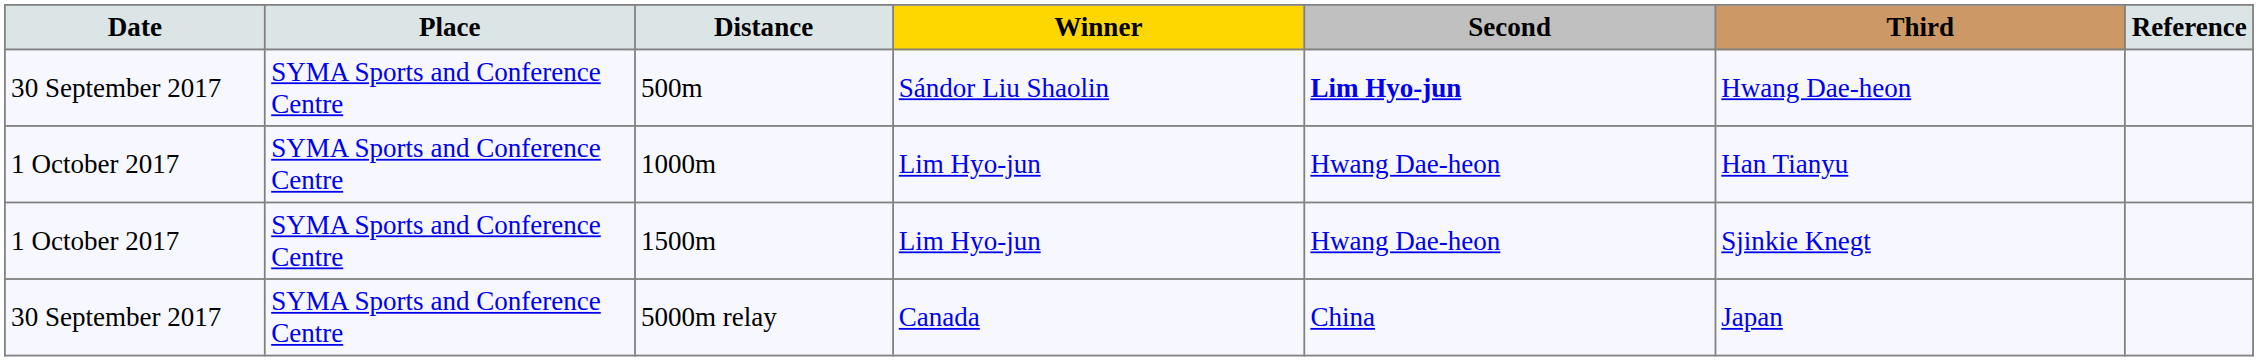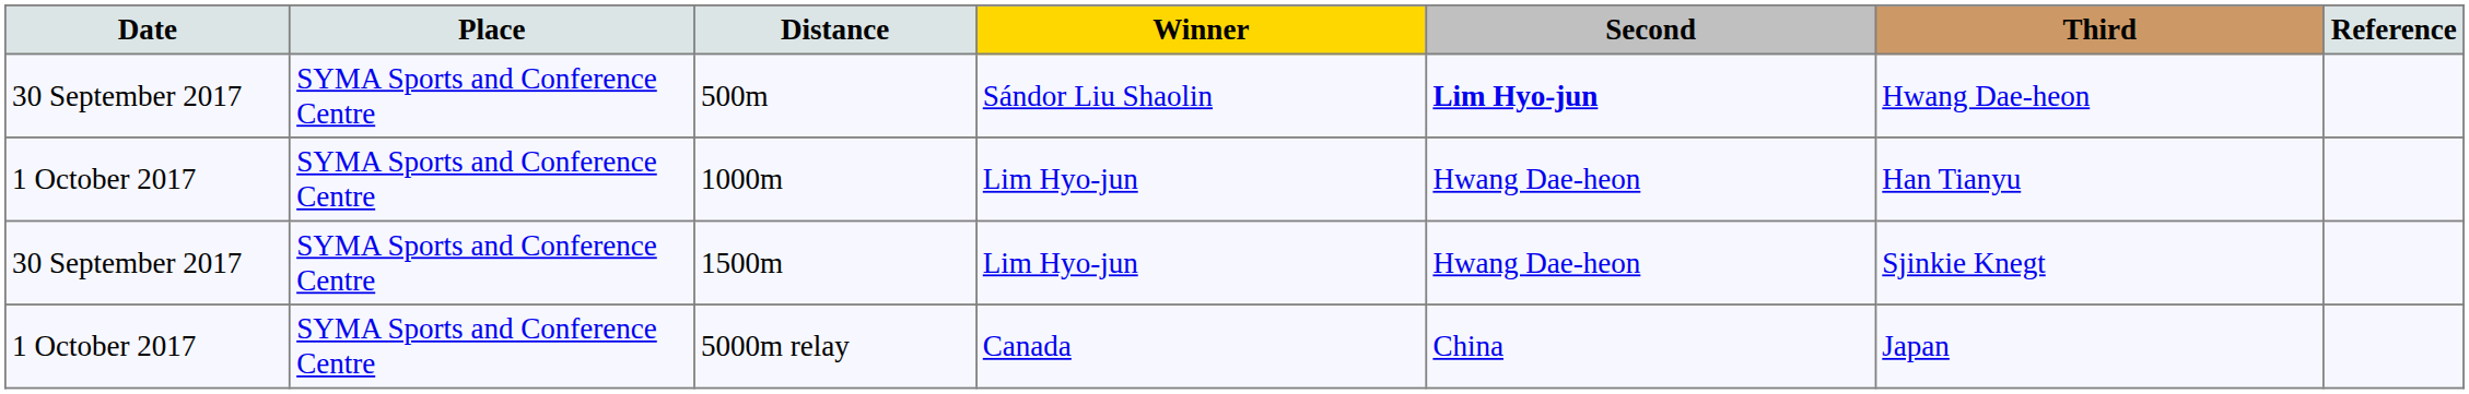 <table bgcolor="#f7f8ff" cellpadding="3" cellspacing="0" border="1" style="font-size: 95%; border: gray solid 1px; border-collapse: collapse;">
 <tr bgcolor="#CCCCCC" (1>
 <td align="center" bgcolor="#DCE5E5" width="150"><strong>Date</strong></td>
 <td align="center" bgcolor="#DCE5E5" width="220"><strong>Place</strong></td>
 <td align="center" bgcolor="#DCE5E5" width="150"><strong>Distance</strong></td>
 <td align="center" bgcolor="gold" width="250"><strong>Winner</strong></td>
 <td align="center" bgcolor="silver" width="250"><strong>Second</strong></td>
 <td align="center" bgcolor="CC9966" width="250"><strong>Third</strong></td>
 <td align="center" bgcolor="#DCE5E5" width="30"><strong>Reference</strong></td>
 </tr>
 <tr align="left">
 <td>30 September 2017</td>
 <td><a href='#'>SYMA Sports and Conference Centre</a></td>
 <td>500m</td>
 <td> <a href='#'>Sándor Liu Shaolin</a></td>
 <td><strong> <a href='#'>Lim Hyo-jun</a></strong></td>
 <td> <a href='#'>Hwang Dae-heon</a></td>
 <td></td>
 </tr>
 <tr align="left">
 <td>1 October 2017</td>
 <td><a href='#'>SYMA Sports and Conference Centre</a></td>
 <td>1000m</td>
 <td> <a href='#'>Lim Hyo-jun</a></td>
 <td> <a href='#'>Hwang Dae-heon</a></td>
 <td> <a href='#'>Han Tianyu</a></td>
 <td></td>
 </tr>
 <tr align="left">
-<td>1 October 2017</td>
+<td>30 September 2017</td>
 <td><a href='#'>SYMA Sports and Conference Centre</a></td>
 <td>1500m</td>
 <td> <a href='#'>Lim Hyo-jun</a></td>
 <td> <a href='#'>Hwang Dae-heon</a></td>
 <td> <a href='#'>Sjinkie Knegt</a></td>
 <td> </td>
 </tr>
 <tr align="left">
-<td>30 September 2017</td>
+<td>1 October 2017</td>
 <td><a href='#'>SYMA Sports and Conference Centre</a></td>
 <td>5000m relay</td>
 <td> <a href='#'>Canada</a></td>
 <td> <a href='#'>China</a></td>
 <td> <a href='#'>Japan</a></td>
 <td></td>
 </tr>
 </table>
